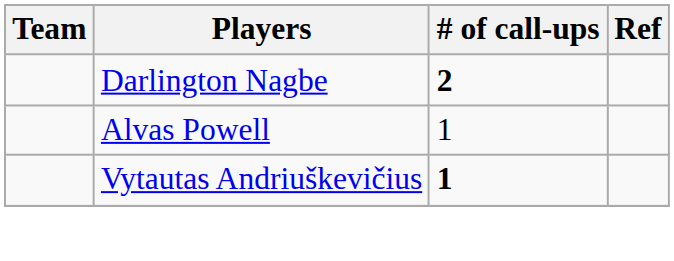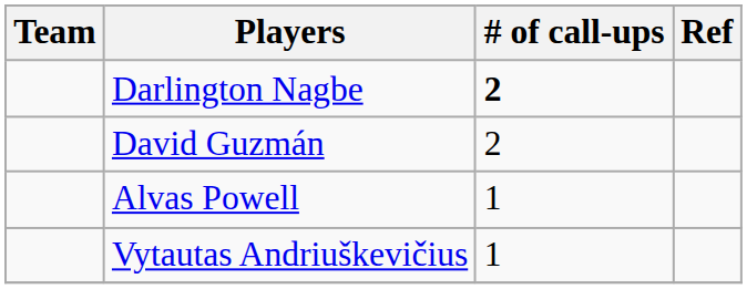 <table class="wikitable sortable" style="text-align: left;">
 <tr>
 <th>Team</th>
 <th>Players</th>
 <th># of call-ups</th>
 <th>Ref</th>
 </tr>
 <tr>
 <td></td>
 <td><a href='#'>Darlington Nagbe</a></td>
 <td><strong>2</strong></td>
 <td></td>
 </tr>
 <tr>
 <td></td>
+<td><a href='#'>David Guzmán</a></td>
+<td>2</td>
+<td></td>
+</tr>
+<tr>
+<td></td>
 <td><a href='#'>Alvas Powell</a></td>
 <td>1</td>
 <td></td>
 </tr>
 <tr>
 <td></td>
 <td><a href='#'>Vytautas Andriuškevičius</a></td>
-<td><strong>1</strong></td>
+<td>1</td>
 <td></td>
 </tr>
 <tr>
 </tr>
 </table>
